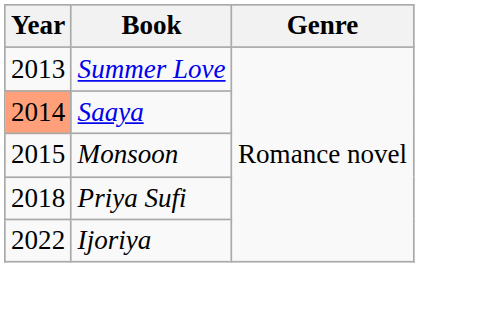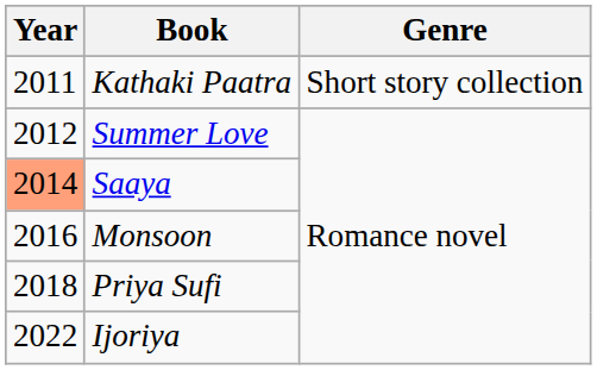 <table class="wikitable">
 <tr>
 <th>Year</th>
 <th>Book</th>
 <th>Genre</th>
 </tr>
 <tr>
-<td>2013</td>
+<td>2011</td>
+<td><em>Kathaki Paatra</em></td>
+<td>Short story collection</td>
+</tr>
+<tr>
+<td>2012</td>
 <td><em><a href='#'>Summer Love</a></em></td>
 <td rowspan="5">Romance novel</td>
 </tr>
 <tr>
 <td style="background: lightsalmon;">2014</td>
 <td><em><a href='#'>Saaya</a></em></td>
 </tr>
 <tr>
-<td>2015</td>
+<td>2016</td>
 <td><em>Monsoon</em></td>
 </tr>
 <tr>
 <td>2018</td>
 <td><em>Priya Sufi</em></td>
 </tr>
 <tr>
 <td>2022</td>
 <td><em>Ijoriya</em></td>
 </tr>
 </table>
